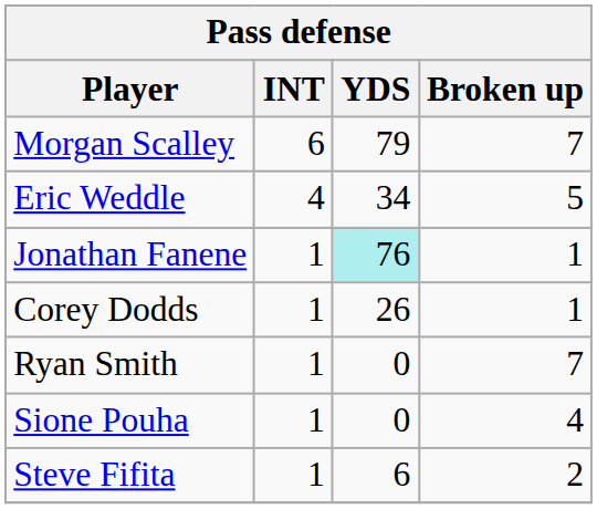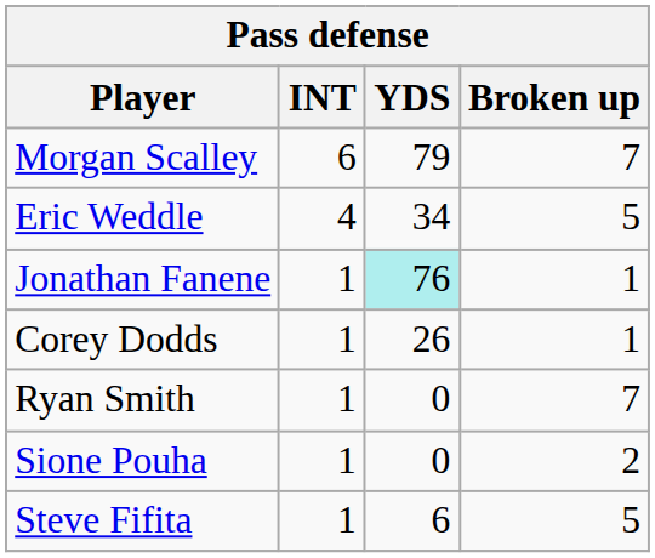 <table class="wikitable">
 <tr>
 <th colspan="7" align="center">Pass defense</th>
 </tr>
 <tr>
 <th>Player</th>
 <th>INT</th>
 <th>YDS</th>
 <th>Broken up</th>
 </tr>
 <tr>
 <td><a href='#'>Morgan Scalley</a></td>
 <td align="right">6</td>
 <td align="right">79</td>
 <td align="right">7</td>
 </tr>
 <tr>
 <td><a href='#'>Eric Weddle</a></td>
 <td align="right">4</td>
 <td align="right">34</td>
 <td align="right">5</td>
 </tr>
 <tr>
 <td><a href='#'>Jonathan Fanene</a></td>
 <td align="right">1</td>
 <td align="right" style="background: paleturquoise;">76</td>
 <td align="right">1</td>
 </tr>
 <tr>
 <td>Corey Dodds</td>
 <td align="right">1</td>
 <td align="right">26</td>
 <td align="right">1</td>
 </tr>
 <tr>
 <td>Ryan Smith</td>
 <td align="right">1</td>
 <td align="right">0</td>
 <td align="right">7</td>
 </tr>
 <tr>
 <td><a href='#'>Sione Pouha</a></td>
 <td align="right">1</td>
 <td align="right">0</td>
-<td align="right">4</td>
+<td align="right">2</td>
 </tr>
 <tr>
 <td><a href='#'>Steve Fifita</a></td>
 <td align="right">1</td>
 <td align="right">6</td>
-<td align="right">2</td>
+<td align="right">5</td>
 </tr>
 <tr>
 </tr>
 </table>
